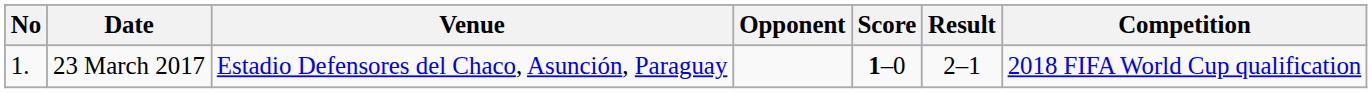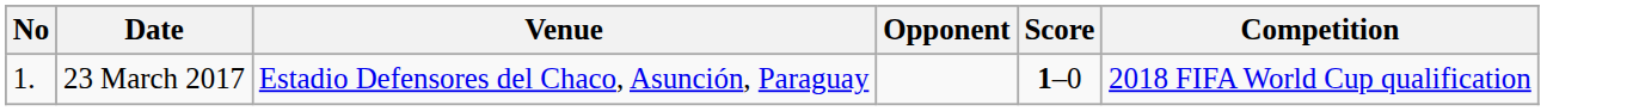 <table class="wikitable" style="font-size:85%;">
 <tr>
 <th>No</th>
 <th>Date</th>
 <th>Venue</th>
 <th>Opponent</th>
 <th>Score</th>
-<th>Result</th>
 <th>Competition</th>
 </tr>
 <tr>
 <td>1.</td>
 <td>23 March 2017</td>
 <td><a href='#'>Estadio Defensores del Chaco</a>, <a href='#'>Asunción</a>, <a href='#'>Paraguay</a></td>
 <td></td>
 <td align=center><strong>1</strong>–0</td>
-<td align=center>2–1</td>
 <td><a href='#'>2018 FIFA World Cup qualification</a></td>
 </tr>
 </table>
